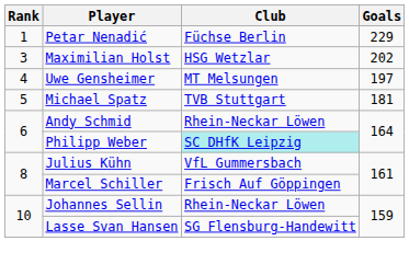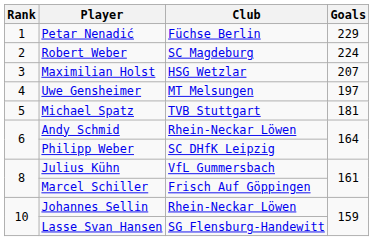 <table class="wikitable sortable" style="text-align:center">
 <tr>
 <th>Rank</th>
 <th>Player</th>
 <th>Club</th>
 <th>Goals</th>
 </tr>
 <tr>
 <td>1</td>
 <td style="text-align:left"> <a href='#'>Petar Nenadić</a></td>
 <td style="text-align:left"><a href='#'>Füchse Berlin</a></td>
 <td>229</td>
 </tr>
 <tr>
+<td>2</td>
+<td style="text-align:left"> <a href='#'>Robert Weber</a></td>
+<td style="text-align:left"><a href='#'>SC Magdeburg</a></td>
+<td>224</td>
+</tr>
+<tr>
 <td>3</td>
 <td style="text-align:left"> <a href='#'>Maximilian Holst</a></td>
 <td style="text-align:left"><a href='#'>HSG Wetzlar</a></td>
-<td>202</td>
+<td>207</td>
 </tr>
 <tr>
 <td>4</td>
 <td style="text-align:left"> <a href='#'>Uwe Gensheimer</a></td>
 <td style="text-align:left"><a href='#'>MT Melsungen</a></td>
 <td>197</td>
 </tr>
 <tr>
 <td>5</td>
 <td style="text-align:left"> <a href='#'>Michael Spatz</a></td>
 <td style="text-align:left"><a href='#'>TVB Stuttgart</a></td>
 <td>181</td>
 </tr>
 <tr>
 <td rowspan=2>6</td>
 <td style="text-align:left"> <a href='#'>Andy Schmid</a></td>
 <td style="text-align:left"><a href='#'>Rhein-Neckar Löwen</a></td>
 <td rowspan=2>164</td>
 </tr>
 <tr>
 <td style="text-align:left"> <a href='#'>Philipp Weber</a></td>
-<td style="background: paleturquoise; text-align:left"><a href='#'>SC DHfK Leipzig</a></td>
+<td style="text-align:left"><a href='#'>SC DHfK Leipzig</a></td>
 </tr>
 <tr>
 <td rowspan=2>8</td>
 <td style="text-align:left"> <a href='#'>Julius Kühn</a></td>
 <td style="text-align:left"><a href='#'>VfL Gummersbach</a></td>
 <td rowspan=2>161</td>
 </tr>
 <tr>
 <td style="text-align:left"> <a href='#'>Marcel Schiller</a></td>
 <td style="text-align:left"><a href='#'>Frisch Auf Göppingen</a></td>
 </tr>
 <tr>
 <td rowspan=2>10</td>
 <td style="text-align:left"> <a href='#'>Johannes Sellin</a></td>
 <td style="text-align:left"><a href='#'>Rhein-Neckar Löwen</a></td>
 <td rowspan=2>159</td>
 </tr>
 <tr>
 <td style="text-align:left"> <a href='#'>Lasse Svan Hansen</a></td>
 <td style="text-align:left"><a href='#'>SG Flensburg-Handewitt</a></td>
 </tr>
 </table>
